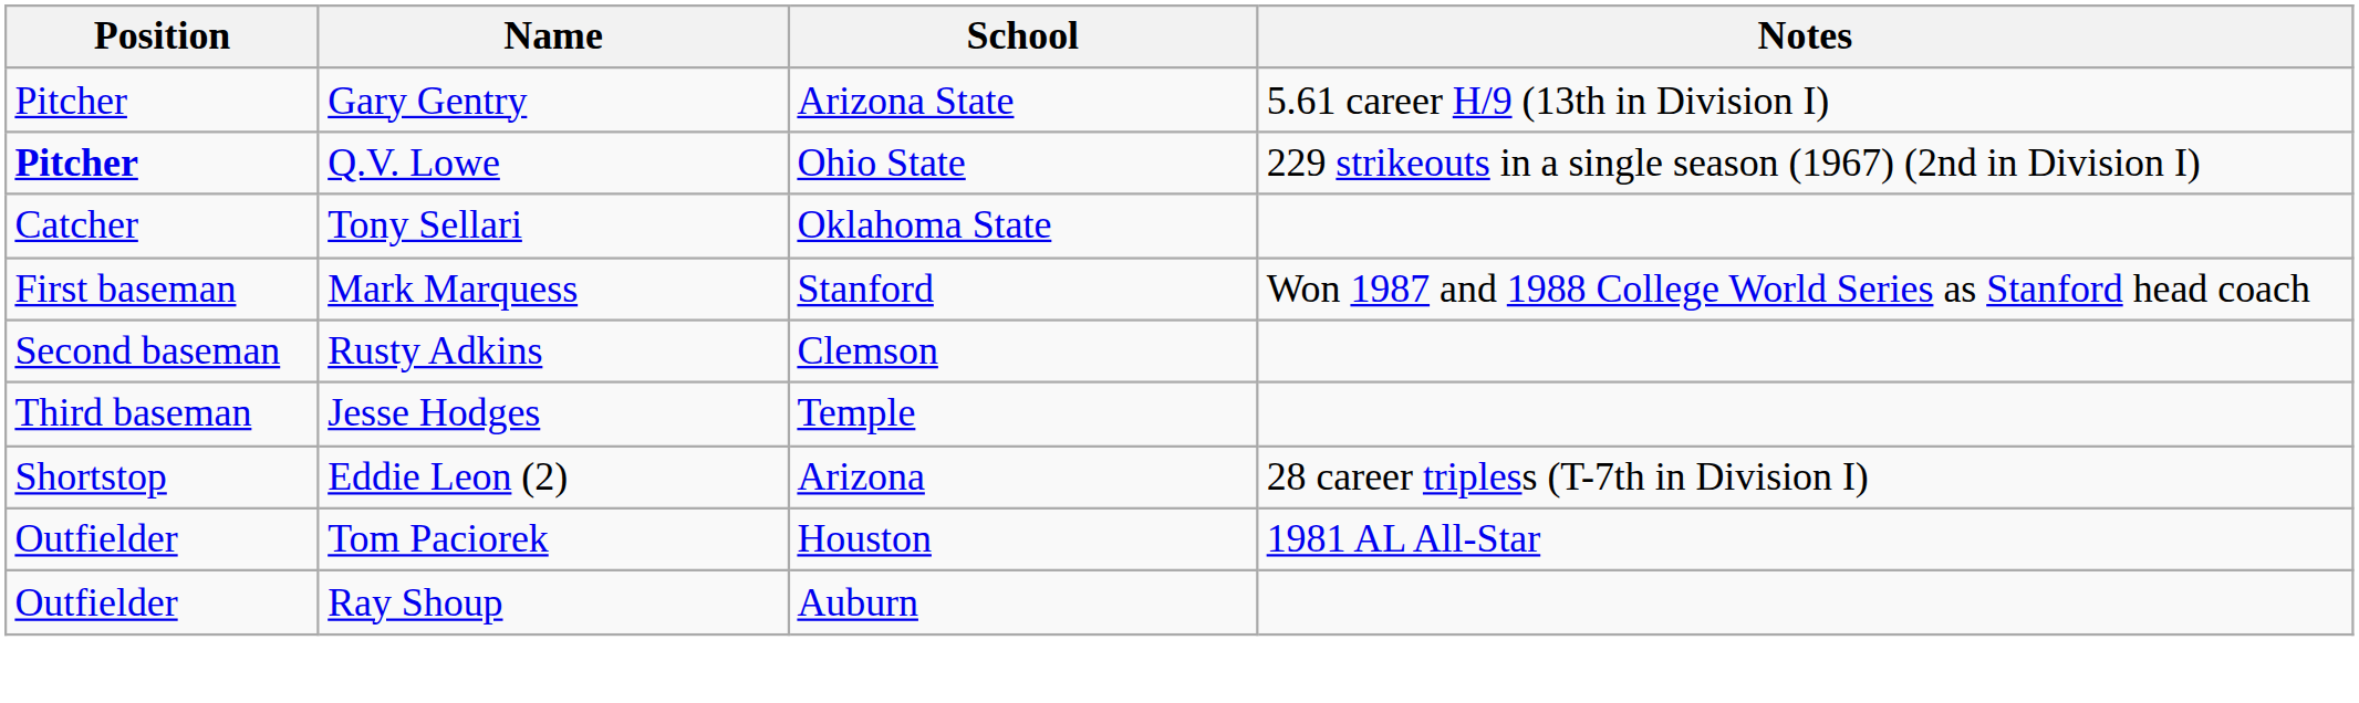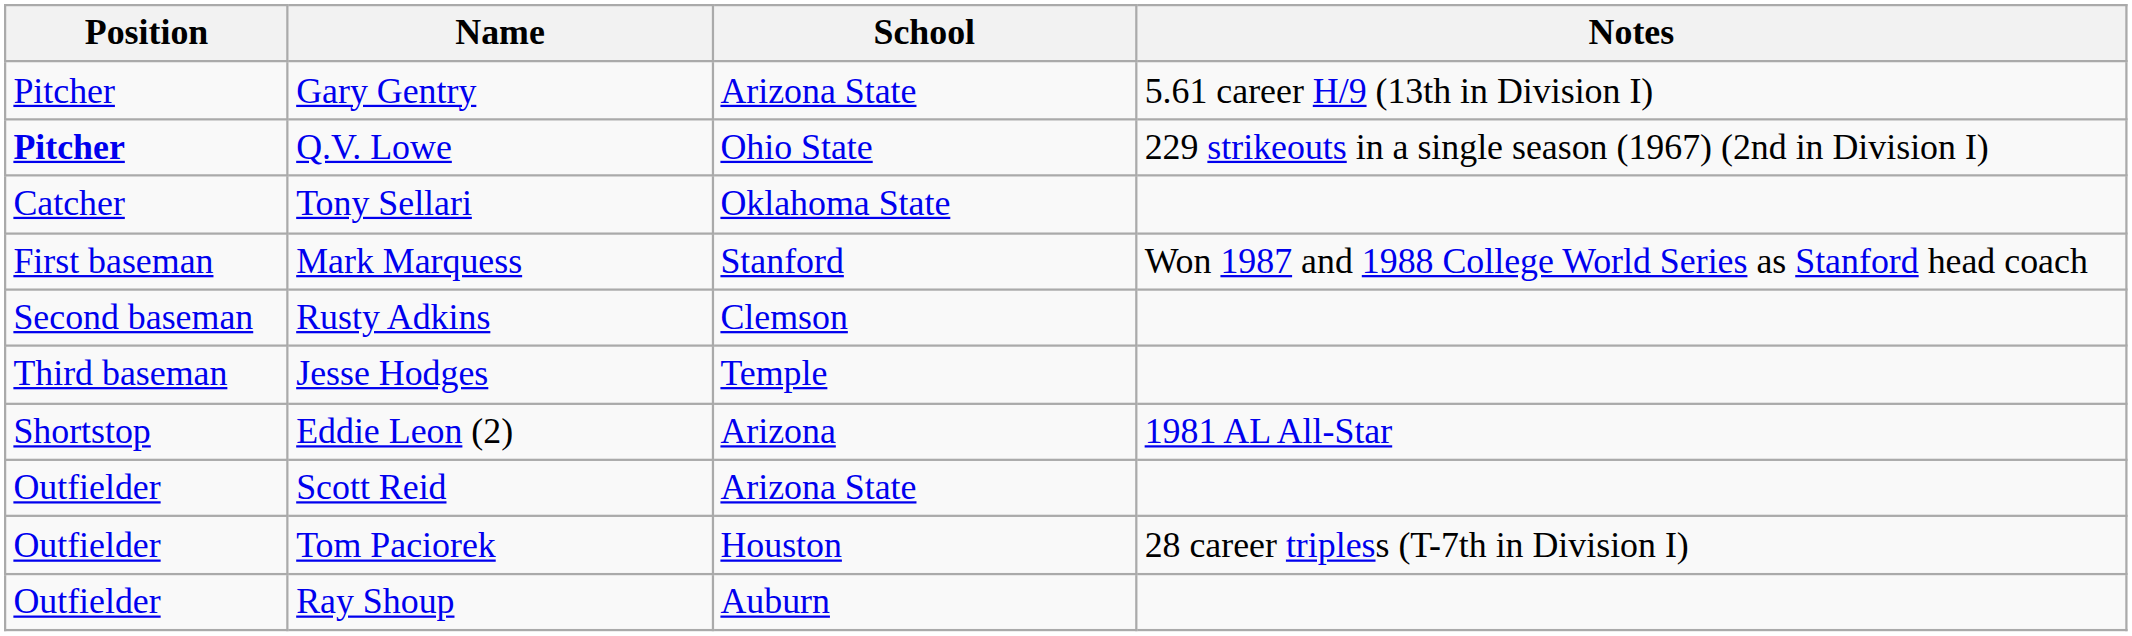 <table class="wikitable sortable" style="width:75%;">
 <tr>
 <th width=10%>Position</th>
 <th width=15%>Name</th>
 <th width=15%>School</th>
 <th width=35% class="unsortable">Notes</th>
 </tr>
 <tr>
 <td><a href='#'>Pitcher</a></td>
 <td><a href='#'>Gary Gentry</a></td>
 <td><a href='#'>Arizona State</a></td>
 <td>5.61 career <a href='#'>H/9</a> (13th in Division I)</td>
 </tr>
 <tr>
 <td><strong><a href='#'>Pitcher</a></strong></td>
 <td><a href='#'>Q.V. Lowe</a></td>
 <td><a href='#'>Ohio State</a></td>
 <td>229 <a href='#'>strikeouts</a> in a single season (1967) (2nd in Division I)</td>
 </tr>
 <tr>
 <td><a href='#'>Catcher</a></td>
 <td><a href='#'>Tony Sellari</a></td>
 <td><a href='#'>Oklahoma State</a></td>
 <td></td>
 </tr>
 <tr>
 <td><a href='#'>First baseman</a></td>
 <td><a href='#'>Mark Marquess</a></td>
 <td><a href='#'>Stanford</a></td>
 <td>Won <a href='#'>1987</a> and <a href='#'>1988 College World Series</a> as <a href='#'>Stanford</a> head coach</td>
 </tr>
 <tr>
 <td><a href='#'>Second baseman</a></td>
 <td><a href='#'>Rusty Adkins</a></td>
 <td><a href='#'>Clemson</a></td>
 <td></td>
 </tr>
 <tr>
 <td><a href='#'>Third baseman</a></td>
 <td><a href='#'>Jesse Hodges</a></td>
 <td><a href='#'>Temple</a></td>
 <td></td>
 </tr>
 <tr>
 <td><a href='#'>Shortstop</a></td>
 <td><a href='#'>Eddie Leon</a> (2)</td>
 <td><a href='#'>Arizona</a></td>
-<td>28 career <a href='#'>triples</a>s (T-7th in Division I)</td>
+<td><a href='#'>1981 AL All-Star</a></td>
+</tr>
+<tr>
+<td><a href='#'>Outfielder</a></td>
+<td><a href='#'>Scott Reid</a></td>
+<td><a href='#'>Arizona State</a></td>
+<td></td>
 </tr>
 <tr>
 <td><a href='#'>Outfielder</a></td>
 <td><a href='#'>Tom Paciorek</a></td>
 <td><a href='#'>Houston</a></td>
-<td><a href='#'>1981 AL All-Star</a></td>
+<td>28 career <a href='#'>triples</a>s (T-7th in Division I)</td>
 </tr>
 <tr>
 <td><a href='#'>Outfielder</a></td>
 <td><a href='#'>Ray Shoup</a></td>
 <td><a href='#'>Auburn</a></td>
 <td></td>
 </tr>
 </table>
